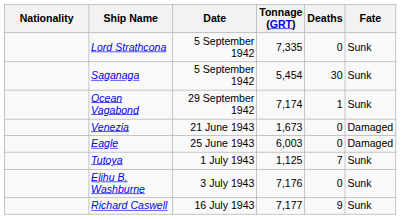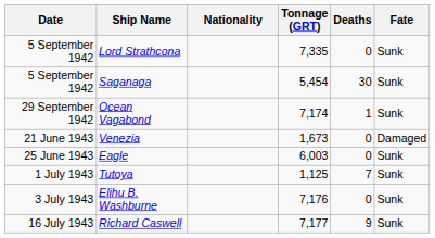 <table class="wikitable sortable" style="margin: 1em auto 1em auto;">
 <tr>
+<th width="120px">Date</th>
+<th width="120px">Ship Name</th>
 <th width="120px">Nationality</th>
-<th width="120px">Ship Name</th>
-<th width="120px">Date</th>
 <th width="25px">Tonnage<br>(<a href='#'>GRT</a>)</th>
 <th width="25px">Deaths</th>
 <th width="50px">Fate</th>
 </tr>
 <tr>
+<td align="right">5 September 1942</td>
+<td align="left"><a href='#'><em>Lord Strathcona</em></a></td>
 <td align="left"></td>
-<td align="left"><a href='#'><em>Lord Strathcona</em></a></td>
-<td align="right">5 September 1942</td>
 <td align="right">7,335</td>
 <td align="right">0</td>
 <td align="left">Sunk</td>
 </tr>
 <tr>
+<td align="right">5 September 1942</td>
+<td align="left"><a href='#'><em>Saganaga</em></a></td>
 <td align="left"></td>
-<td align="left"><a href='#'><em>Saganaga</em></a></td>
-<td align="right">5 September 1942</td>
 <td align="right">5,454</td>
 <td align="right">30</td>
 <td align="left">Sunk</td>
 </tr>
 <tr>
+<td align="right">29 September 1942</td>
+<td align="left"><a href='#'><em>Ocean Vagabond</em></a></td>
 <td align="left"></td>
-<td align="left"><a href='#'><em>Ocean Vagabond</em></a></td>
-<td align="right">29 September 1942</td>
 <td align="right">7,174</td>
 <td align="right">1</td>
 <td align="left">Sunk</td>
 </tr>
 <tr>
+<td align="right">21 June 1943</td>
+<td align="left"><a href='#'><em>Venezia</em></a></td>
 <td align="left"></td>
-<td align="left"><a href='#'><em>Venezia</em></a></td>
-<td align="right">21 June 1943</td>
 <td align="right">1,673</td>
 <td align="right">0</td>
 <td align="left">Damaged</td>
 </tr>
 <tr>
+<td align="right">25 June 1943</td>
+<td align="left"><a href='#'><em>Eagle</em></a></td>
 <td align="left"></td>
-<td align="left"><a href='#'><em>Eagle</em></a></td>
-<td align="right">25 June 1943</td>
 <td align="right">6,003</td>
 <td align="right">0</td>
-<td align="left">Damaged</td>
+<td align="left">Sunk</td>
 </tr>
 <tr>
+<td align="right">1 July 1943</td>
+<td align="left"><a href='#'><em>Tutoya</em></a></td>
 <td align="left"></td>
-<td align="left"><a href='#'><em>Tutoya</em></a></td>
-<td align="right">1 July 1943</td>
 <td align="right">1,125</td>
 <td align="right">7</td>
 <td align="left">Sunk</td>
 </tr>
 <tr>
+<td align="right">3 July 1943</td>
+<td align="left"><a href='#'><em>Elihu B. Washburne</em></a></td>
 <td align="left"></td>
-<td align="left"><a href='#'><em>Elihu B. Washburne</em></a></td>
-<td align="right">3 July 1943</td>
 <td align="right">7,176</td>
 <td align="right">0</td>
 <td align="left">Sunk</td>
 </tr>
 <tr>
+<td align="right">16 July 1943</td>
+<td align="left"><a href='#'><em>Richard Caswell</em></a></td>
 <td align="left"></td>
-<td align="left"><a href='#'><em>Richard Caswell</em></a></td>
-<td align="right">16 July 1943</td>
 <td align="right">7,177</td>
 <td align="right">9</td>
 <td align="left">Sunk</td>
 </tr>
 </table>
